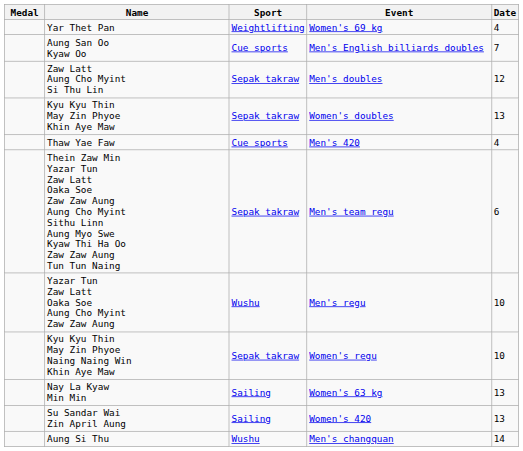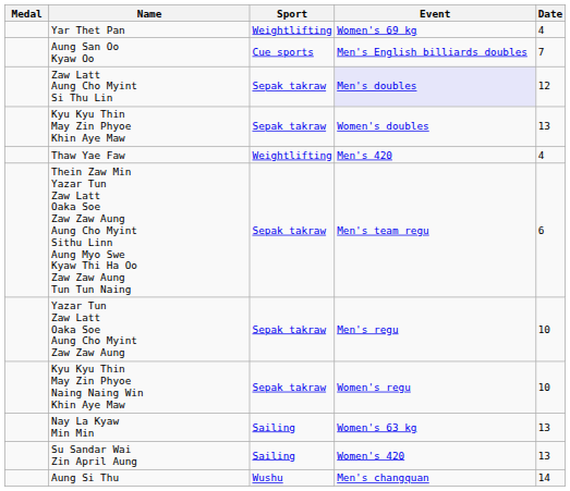 <table class="wikitable sortable" style="font-size:100%">
 <tr>
 <th width="50">Medal</th>
 <th width="250">Name</th>
 <th width="100">Sport</th>
 <th width="250">Event</th>
 <th>Date</th>
 </tr>
 <tr>
 <td></td>
 <td>Yar Thet Pan</td>
 <td><a href='#'>Weightlifting</a></td>
 <td><a href='#'>Women's 69 kg</a></td>
 <td>4</td>
 </tr>
 <tr>
 <td></td>
 <td>Aung San Oo<br>Kyaw Oo</td>
 <td><a href='#'>Cue sports</a></td>
 <td><a href='#'>Men's English billiards doubles</a></td>
 <td>7</td>
 </tr>
 <tr>
 <td></td>
 <td>Zaw Latt<br>Aung Cho Myint<br>Si Thu Lin</td>
 <td><a href='#'>Sepak takraw</a></td>
-<td><a href='#'>Men's doubles</a></td>
+<td style="background: lavender;"><a href='#'>Men's doubles</a></td>
 <td>12</td>
 </tr>
 <tr>
 <td></td>
 <td>Kyu Kyu Thin<br>May Zin Phyoe<br>Khin Aye Maw</td>
 <td><a href='#'>Sepak takraw</a></td>
 <td><a href='#'>Women's doubles</a></td>
 <td>13</td>
 </tr>
 <tr>
 <td></td>
 <td>Thaw Yae Faw</td>
-<td><a href='#'>Cue sports</a></td>
+<td><a href='#'>Weightlifting</a></td>
 <td><a href='#'>Men's 420</a></td>
 <td>4</td>
 </tr>
 <tr>
 <td></td>
 <td>Thein Zaw Min<br>Yazar Tun<br>Zaw Latt<br>Oaka Soe<br>Zaw Zaw Aung<br>Aung Cho Myint<br>Sithu Linn<br>Aung Myo Swe<br>Kyaw Thi Ha Oo<br>Zaw Zaw Aung<br>Tun Tun Naing</td>
 <td><a href='#'>Sepak takraw</a></td>
 <td><a href='#'>Men's team regu</a></td>
 <td>6</td>
 </tr>
 <tr>
 <td></td>
 <td>Yazar Tun<br>Zaw Latt<br>Oaka Soe<br>Aung Cho Myint<br>Zaw Zaw Aung</td>
-<td><a href='#'>Wushu</a></td>
+<td><a href='#'>Sepak takraw</a></td>
 <td><a href='#'>Men's regu</a></td>
 <td>10</td>
 </tr>
 <tr>
 <td></td>
 <td>Kyu Kyu Thin<br>May Zin Phyoe<br>Naing Naing Win<br>Khin Aye Maw</td>
 <td><a href='#'>Sepak takraw</a></td>
 <td><a href='#'>Women's regu</a></td>
 <td>10</td>
 </tr>
 <tr>
 <td></td>
 <td>Nay La Kyaw<br>Min Min</td>
 <td><a href='#'>Sailing</a></td>
 <td><a href='#'>Women's 63 kg</a></td>
 <td>13</td>
 </tr>
 <tr>
 <td></td>
 <td>Su Sandar Wai<br>Zin April Aung</td>
 <td><a href='#'>Sailing</a></td>
 <td><a href='#'>Women's 420</a></td>
 <td>13</td>
 </tr>
 <tr>
 <td></td>
 <td>Aung Si Thu</td>
 <td><a href='#'>Wushu</a></td>
 <td><a href='#'>Men's changquan</a></td>
 <td>14</td>
 </tr>
 </table>
